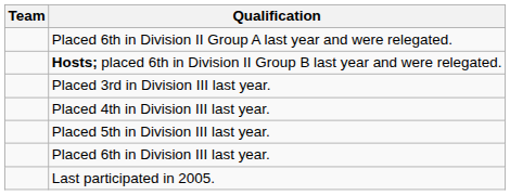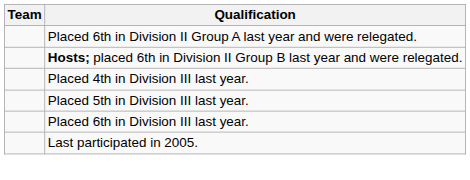 <table class="wikitable">
 <tr>
 <th>Team</th>
 <th>Qualification</th>
 </tr>
 <tr>
 <td></td>
 <td>Placed 6th in Division II Group A last year and were relegated.</td>
 </tr>
 <tr>
 <td></td>
 <td><strong>Hosts;</strong> placed 6th in Division II Group B last year and were relegated.</td>
-</tr>
-<tr>
-<td></td>
-<td>Placed 3rd in Division III last year.</td>
 </tr>
 <tr>
 <td></td>
 <td>Placed 4th in Division III last year.</td>
 </tr>
 <tr>
 <td></td>
 <td>Placed 5th in Division III last year.</td>
 </tr>
 <tr>
 <td></td>
 <td>Placed 6th in Division III last year.</td>
 </tr>
 <tr>
 <td></td>
 <td>Last participated in 2005.</td>
 </tr>
 </table>
